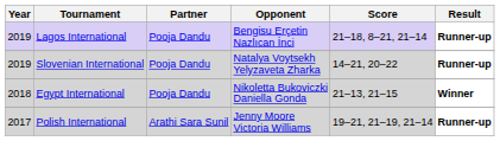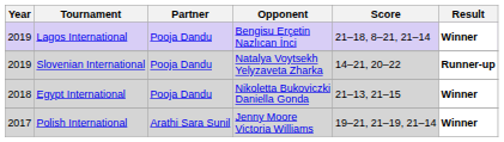 <table class="sortable wikitable" style="font-size: 90%;">
 <tr>
 <th>Year</th>
 <th>Tournament</th>
 <th>Partner</th>
 <th>Opponent</th>
 <th>Score</th>
 <th>Result</th>
 </tr>
 <tr style="background:#D8CEF6">
 <td align="center">2019</td>
 <td align="left"><a href='#'>Lagos International</a></td>
 <td align="left"> <a href='#'>Pooja Dandu</a></td>
 <td align="left"> <a href='#'>Bengisu Erçetin</a> <br>  <a href='#'>Nazlıcan İnci</a></td>
 <td align="left">21–18, 8–21, 21–14</td>
-<td style="text-align:left; background:white"> <strong>Runner-up</strong></td>
+<td style="text-align:left; background:white"> <strong>Winner</strong></td>
 </tr>
 <tr>
 </tr>
 <tr style="background:#D5D5D5">
 <td align="center">2019</td>
 <td align="left"><a href='#'>Slovenian International</a></td>
 <td align="left"> <a href='#'>Pooja Dandu</a></td>
 <td align="left"> <a href='#'>Natalya Voytsekh</a> <br>  <a href='#'>Yelyzaveta Zharka</a></td>
 <td align="left">14–21, 20–22</td>
 <td style="text-align:left; background:white"> <strong>Runner-up</strong></td>
 </tr>
 <tr>
 </tr>
 <tr style="background:#D5D5D5">
 <td align="center">2018</td>
 <td align="left"><a href='#'>Egypt International</a></td>
 <td align="left"> <a href='#'>Pooja Dandu</a></td>
 <td align="left"> <a href='#'>Nikoletta Bukoviczki</a> <br>  <a href='#'>Daniella Gonda</a></td>
 <td align="left">21–13, 21–15</td>
 <td style="text-align:left; background:white"> <strong>Winner</strong></td>
 </tr>
 <tr>
 </tr>
 <tr style="background:#D5D5D5">
 <td align="center">2017</td>
 <td align="left"><a href='#'>Polish International</a></td>
 <td align="left"> <a href='#'>Arathi Sara Sunil</a></td>
 <td align="left"> <a href='#'>Jenny Moore</a> <br>  <a href='#'>Victoria Williams</a></td>
 <td align="left">19–21, 21–19, 21–14</td>
-<td style="text-align:left; background:white"> <strong>Runner-up</strong></td>
+<td style="text-align:left; background:white"> <strong>Winner</strong></td>
 </tr>
 </table>
